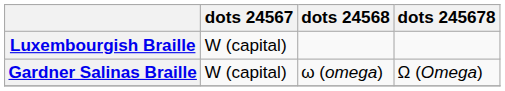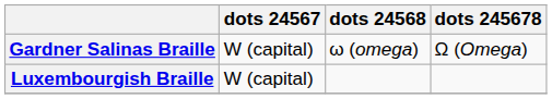 <table class="wikitable">
 <tr>
 <th></th>
 <th>dots 24567</th>
 <th>dots 24568</th>
 <th>dots 245678</th>
 </tr>
 <tr>
+<th align=left><a href='#'>Gardner Salinas Braille</a></th>
+<td>W (capital)</td>
+<td>ω (<em>omega</em>)</td>
+<td>Ω (<em>Omega</em>)</td>
+</tr>
+<tr>
 <th align=left><a href='#'>Luxembourgish Braille</a></th>
 <td>W (capital)</td>
 <td></td>
 <td></td>
 </tr>
 <tr>
-<th align=left><a href='#'>Gardner Salinas Braille</a></th>
-<td>W (capital)</td>
-<td>ω (<em>omega</em>)</td>
-<td>Ω (<em>Omega</em>)</td>
-</tr>
-<tr>
 </tr>
 </table>
